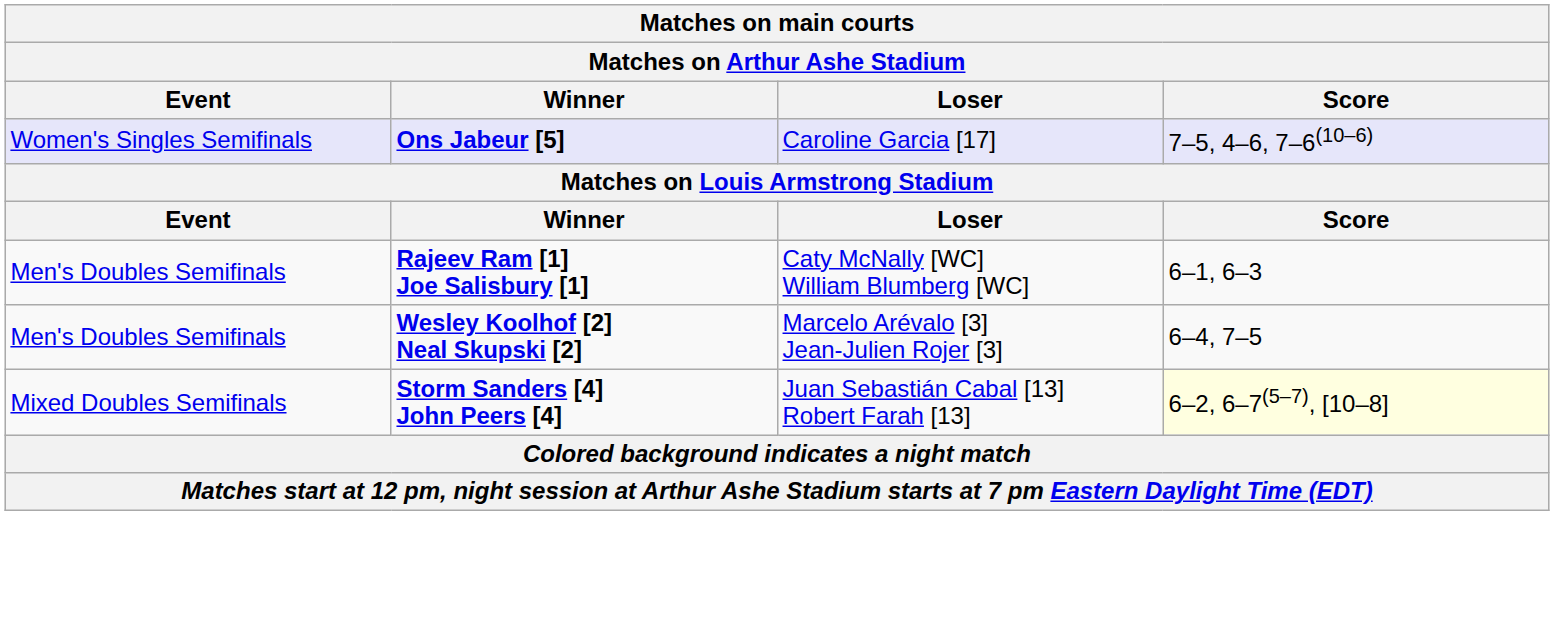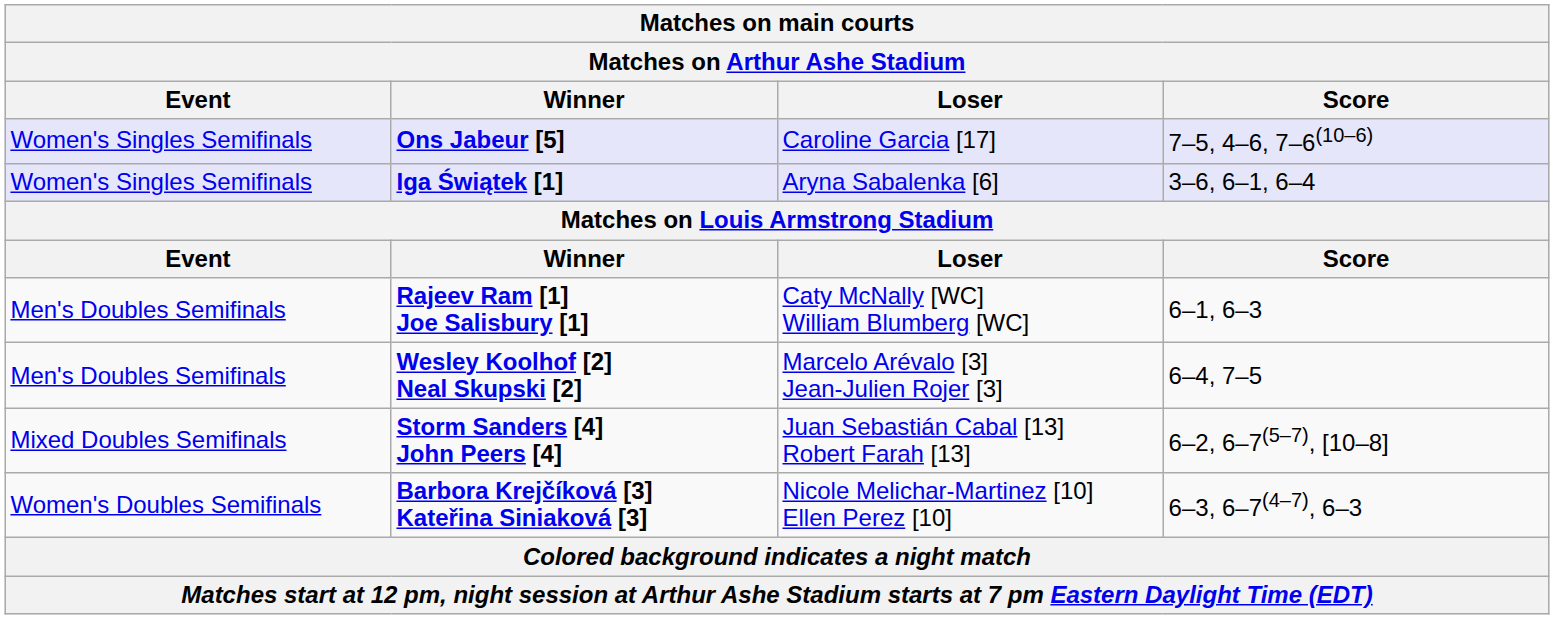 <table class="wikitable" style="margin:auto;">
 <tr>
 <th colspan="4" style="white-space:nowrap;">Matches on main courts</th>
 </tr>
 <tr>
 <th colspan="4"><strong>Matches on <a href='#'>Arthur Ashe Stadium</a></strong></th>
 </tr>
 <tr>
 <th width="250">Event</th>
 <th width="250">Winner</th>
 <th width="250">Loser</th>
 <th width="250">Score</th>
 </tr>
 <tr bgcolor="lavender">
 <td><a href='#'>Women's Singles Semifinals</a></td>
 <td><strong> <a href='#'>Ons Jabeur</a> [5]</strong></td>
 <td> <a href='#'>Caroline Garcia</a> [17]</td>
 <td>7–5, 4–6, 7–6<sup>(10–6)</sup></td>
+</tr>
+<tr bgcolor="lavender">
+<td><a href='#'>Women's Singles Semifinals</a></td>
+<td><strong> <a href='#'>Iga Świątek</a> [1]</strong></td>
+<td> <a href='#'>Aryna Sabalenka</a> [6]</td>
+<td>3–6, 6–1, 6–4</td>
 </tr>
 <tr>
 <th colspan="4"><strong>Matches on <a href='#'>Louis Armstrong Stadium</a></strong></th>
 </tr>
 <tr>
 <th width="250">Event</th>
 <th width="250">Winner</th>
 <th width="250">Loser</th>
 <th width="250">Score</th>
 </tr>
 <tr>
 <td><a href='#'>Men's Doubles Semifinals</a></td>
 <td><strong> <a href='#'>Rajeev Ram</a> [1]<br>  <a href='#'>Joe Salisbury</a> [1]</strong></td>
 <td> <a href='#'>Caty McNally</a> [WC]<br>  <a href='#'>William Blumberg</a> [WC]</td>
 <td>6–1, 6–3</td>
 </tr>
 <tr>
 <td><a href='#'>Men's Doubles Semifinals</a></td>
 <td><strong> <a href='#'>Wesley Koolhof</a> [2]<br>  <a href='#'>Neal Skupski</a> [2]</strong></td>
 <td> <a href='#'>Marcelo Arévalo</a> [3]<br>  <a href='#'>Jean-Julien Rojer</a> [3]</td>
 <td>6–4, 7–5</td>
 </tr>
 <tr>
 <td><a href='#'>Mixed Doubles Semifinals</a></td>
 <td><strong> <a href='#'>Storm Sanders</a> [4]<br>  <a href='#'>John Peers</a> [4]</strong></td>
 <td> <a href='#'>Juan Sebastián Cabal</a> [13]<br>  <a href='#'>Robert Farah</a> [13]</td>
-<td style="background: lightyellow;">6–2, 6–7<sup>(5–7)</sup>, [10–8]</td>
+<td>6–2, 6–7<sup>(5–7)</sup>, [10–8]</td>
+</tr>
+<tr>
+<td><a href='#'>Women's Doubles Semifinals</a></td>
+<td><strong> <a href='#'>Barbora Krejčíková</a> [3]<br>  <a href='#'>Kateřina Siniaková</a> [3]</strong></td>
+<td> <a href='#'>Nicole Melichar-Martinez</a> [10]<br>  <a href='#'>Ellen Perez</a> [10]</td>
+<td>6–3, 6–7<sup>(4–7)</sup>, 6–3</td>
 </tr>
 <tr>
 <th colspan="4"><em>Colored background indicates a night match</em></th>
 </tr>
 <tr>
 <th colspan="4"><em>Matches start at 12 pm, night session at Arthur Ashe Stadium starts at 7 pm <a href='#'>Eastern Daylight Time (EDT)</a></em></th>
 </tr>
 </table>
